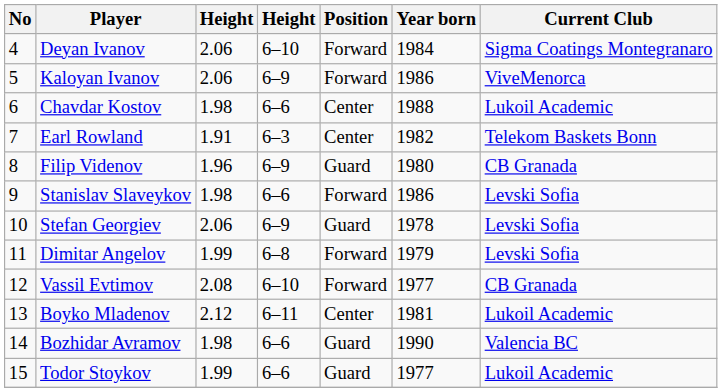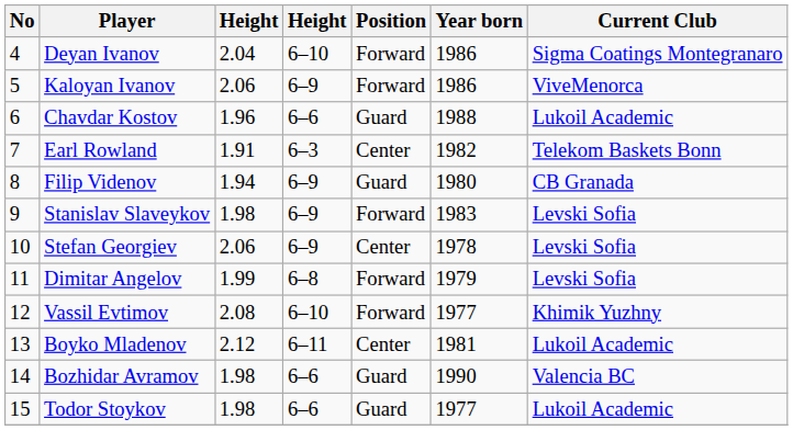 <table class="wikitable sortable">
 <tr>
 <th>No</th>
 <th>Player</th>
 <th>Height</th>
 <th>Height</th>
 <th>Position</th>
 <th>Year born</th>
 <th>Current Club</th>
 </tr>
 <tr>
 <td>4</td>
 <td><a href='#'>Deyan Ivanov</a></td>
-<td>2.06</td>
+<td>2.04</td>
 <td>6–10</td>
 <td>Forward</td>
-<td>1984</td>
+<td>1986</td>
 <td> <a href='#'>Sigma Coatings Montegranaro</a></td>
 </tr>
 <tr>
 <td>5</td>
 <td><a href='#'>Kaloyan Ivanov</a></td>
 <td>2.06</td>
 <td>6–9</td>
 <td>Forward</td>
 <td>1986</td>
 <td> <a href='#'>ViveMenorca</a></td>
 </tr>
 <tr>
 <td>6</td>
 <td><a href='#'>Chavdar Kostov</a></td>
-<td>1.98</td>
+<td>1.96</td>
 <td>6–6</td>
-<td>Center</td>
+<td>Guard</td>
 <td>1988</td>
 <td> <a href='#'>Lukoil Academic</a></td>
 </tr>
 <tr>
 <td>7</td>
 <td><a href='#'>Earl Rowland</a></td>
 <td>1.91</td>
 <td>6–3</td>
 <td>Center</td>
 <td>1982</td>
 <td> <a href='#'>Telekom Baskets Bonn</a></td>
 </tr>
 <tr>
 <td>8</td>
 <td><a href='#'>Filip Videnov</a></td>
-<td>1.96</td>
+<td>1.94</td>
 <td>6–9</td>
 <td>Guard</td>
 <td>1980</td>
 <td> <a href='#'>CB Granada</a></td>
 </tr>
 <tr>
 <td>9</td>
 <td><a href='#'>Stanislav Slaveykov</a></td>
 <td>1.98</td>
-<td>6–6</td>
+<td>6–9</td>
 <td>Forward</td>
-<td>1986</td>
+<td>1983</td>
 <td> <a href='#'>Levski Sofia</a></td>
 </tr>
 <tr>
 <td>10</td>
 <td><a href='#'>Stefan Georgiev</a></td>
 <td>2.06</td>
 <td>6–9</td>
-<td>Guard</td>
+<td>Center</td>
 <td>1978</td>
 <td> <a href='#'>Levski Sofia</a></td>
 </tr>
 <tr>
 <td>11</td>
 <td><a href='#'>Dimitar Angelov</a></td>
 <td>1.99</td>
 <td>6–8</td>
 <td>Forward</td>
 <td>1979</td>
 <td> <a href='#'>Levski Sofia</a></td>
 </tr>
 <tr>
 <td>12</td>
 <td><a href='#'>Vassil Evtimov</a></td>
 <td>2.08</td>
 <td>6–10</td>
 <td>Forward</td>
 <td>1977</td>
-<td> <a href='#'>CB Granada</a></td>
+<td> <a href='#'>Khimik Yuzhny</a></td>
 </tr>
 <tr>
 <td>13</td>
 <td><a href='#'>Boyko Mladenov</a></td>
 <td>2.12</td>
 <td>6–11</td>
 <td>Center</td>
 <td>1981</td>
 <td> <a href='#'>Lukoil Academic</a></td>
 </tr>
 <tr>
 <td>14</td>
 <td><a href='#'>Bozhidar Avramov</a></td>
 <td>1.98</td>
 <td>6–6</td>
 <td>Guard</td>
 <td>1990</td>
 <td> <a href='#'>Valencia BC</a></td>
 </tr>
 <tr>
 <td>15</td>
 <td><a href='#'>Todor Stoykov</a></td>
-<td>1.99</td>
+<td>1.98</td>
 <td>6–6</td>
 <td>Guard</td>
 <td>1977</td>
 <td> <a href='#'>Lukoil Academic</a></td>
 </tr>
 <tr>
 </tr>
 </table>
